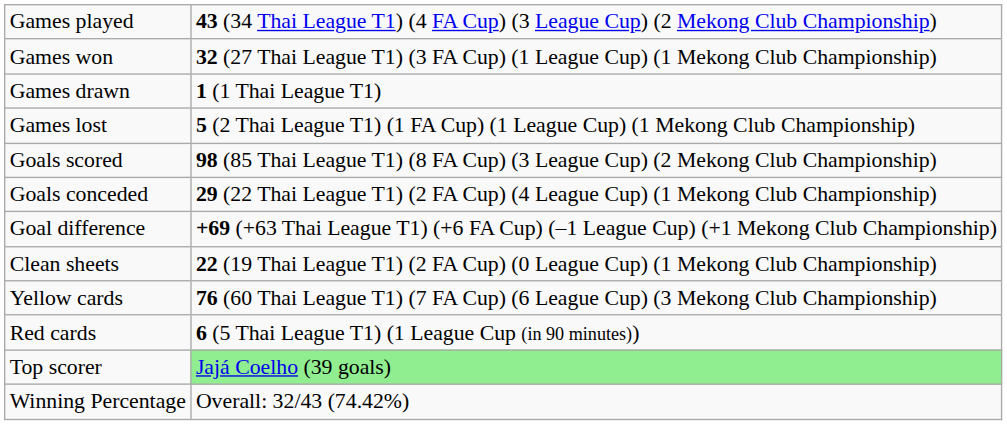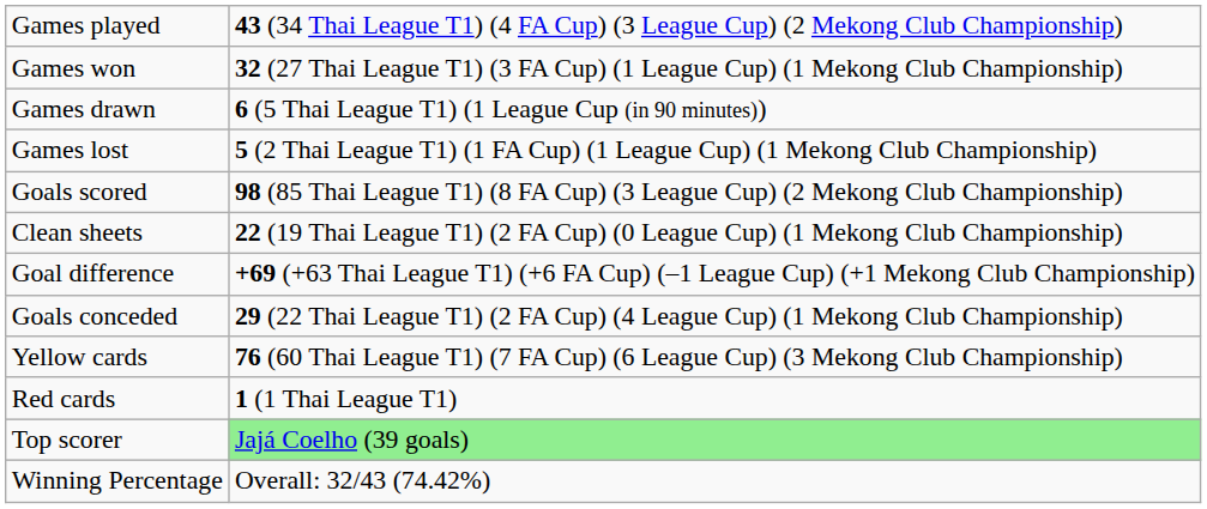 <table class="wikitable">
 <tr>
 <td>Games played</td>
 <td><strong>43</strong> (34 <a href='#'>Thai League T1</a>) (4 <a href='#'>FA Cup</a>) (3 <a href='#'>League Cup</a>) (2 <a href='#'>Mekong Club Championship</a>)</td>
 </tr>
 <tr>
 <td>Games won</td>
 <td><strong>32</strong> (27 Thai League T1) (3 FA Cup) (1 League Cup) (1 Mekong Club Championship)</td>
 </tr>
 <tr>
 <td>Games drawn</td>
-<td><strong>1</strong> (1 Thai League T1)</td>
+<td><strong>6</strong> (5 Thai League T1) (1 League Cup <small>(in 90 minutes)</small>)</td>
 </tr>
 <tr>
 <td>Games lost</td>
 <td><strong>5</strong> (2 Thai League T1) (1 FA Cup) (1 League Cup) (1 Mekong Club Championship)</td>
 </tr>
 <tr>
 <td>Goals scored</td>
 <td><strong>98</strong> (85 Thai League T1) (8 FA Cup) (3 League Cup) (2 Mekong Club Championship)</td>
 </tr>
 <tr>
-<td>Goals conceded</td>
-<td><strong>29</strong> (22 Thai League T1) (2 FA Cup) (4 League Cup) (1 Mekong Club Championship)</td>
+<td>Clean sheets</td>
+<td><strong>22</strong> (19 Thai League T1) (2 FA Cup) (0 League Cup) (1 Mekong Club Championship)</td>
 </tr>
 <tr>
 <td>Goal difference</td>
 <td><strong>+69</strong> (+63 Thai League T1) (+6 FA Cup) (–1 League Cup) (+1 Mekong Club Championship)</td>
 </tr>
 <tr>
-<td>Clean sheets</td>
-<td><strong>22</strong> (19 Thai League T1) (2 FA Cup) (0 League Cup) (1 Mekong Club Championship)</td>
+<td>Goals conceded</td>
+<td><strong>29</strong> (22 Thai League T1) (2 FA Cup) (4 League Cup) (1 Mekong Club Championship)</td>
 </tr>
 <tr>
 <td>Yellow cards</td>
 <td><strong>76</strong> (60 Thai League T1) (7 FA Cup) (6 League Cup) (3 Mekong Club Championship)</td>
 </tr>
 <tr>
 <td>Red cards</td>
-<td><strong>6</strong> (5 Thai League T1) (1 League Cup <small>(in 90 minutes)</small>)</td>
+<td><strong>1</strong> (1 Thai League T1)</td>
 </tr>
 <tr>
 <td>Top scorer</td>
 <td style="background: lightgreen;"> <a href='#'>Jajá Coelho</a> (39 goals)</td>
 </tr>
 <tr>
 <td>Winning Percentage</td>
 <td>Overall: 32/43 (74.42%)</td>
 </tr>
 </table>
